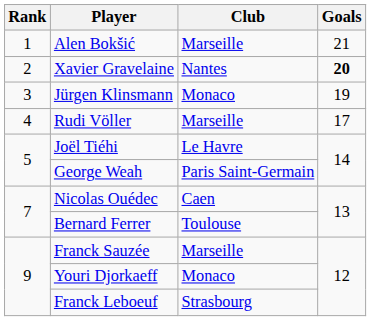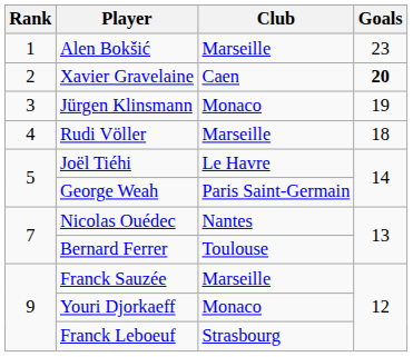 <table class="wikitable" style="text-align:center">
 <tr>
 <th>Rank</th>
 <th>Player</th>
 <th>Club</th>
 <th>Goals</th>
 </tr>
 <tr>
 <td>1</td>
 <td align="left"> <a href='#'>Alen Bokšić</a></td>
 <td align="left"><a href='#'>Marseille</a></td>
-<td>21</td>
+<td>23</td>
 </tr>
 <tr>
 <td>2</td>
 <td align="left"> <a href='#'>Xavier Gravelaine</a></td>
-<td align="left"><a href='#'>Nantes</a></td>
+<td align="left"><a href='#'>Caen</a></td>
 <td><strong>20</strong></td>
 </tr>
 <tr>
 <td>3</td>
 <td align="left"> <a href='#'>Jürgen Klinsmann</a></td>
 <td align="left"><a href='#'>Monaco</a></td>
 <td>19</td>
 </tr>
 <tr>
 <td>4</td>
 <td align="left"> <a href='#'>Rudi Völler</a></td>
 <td align="left"><a href='#'>Marseille</a></td>
-<td>17</td>
+<td>18</td>
 </tr>
 <tr>
 <td rowspan="2">5</td>
 <td align="left"> <a href='#'>Joël Tiéhi</a></td>
 <td align="left"><a href='#'>Le Havre</a></td>
 <td rowspan="2">14</td>
 </tr>
 <tr>
 <td align="left"> <a href='#'>George Weah</a></td>
 <td align="left"><a href='#'>Paris Saint-Germain</a></td>
 </tr>
 <tr>
 <td rowspan="2">7</td>
 <td align="left"> <a href='#'>Nicolas Ouédec</a></td>
-<td align="left"><a href='#'>Caen</a></td>
+<td align="left"><a href='#'>Nantes</a></td>
 <td rowspan="2">13</td>
 </tr>
 <tr>
 <td align="left"> <a href='#'>Bernard Ferrer</a></td>
 <td align="left"><a href='#'>Toulouse</a></td>
 </tr>
 <tr>
 <td rowspan="3">9</td>
 <td align="left"> <a href='#'>Franck Sauzée</a></td>
 <td align="left"><a href='#'>Marseille</a></td>
 <td rowspan="3">12</td>
 </tr>
 <tr>
 <td align="left"> <a href='#'>Youri Djorkaeff</a></td>
 <td align="left"><a href='#'>Monaco</a></td>
 </tr>
 <tr>
 <td align="left"> <a href='#'>Franck Leboeuf</a></td>
 <td align="left"><a href='#'>Strasbourg</a></td>
 </tr>
 </table>
